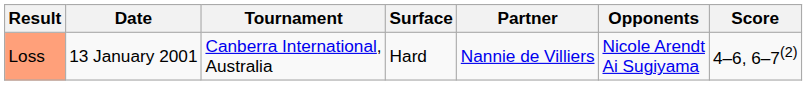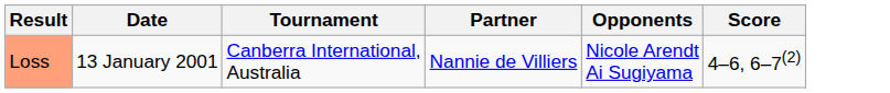 <table class="sortable wikitable" style="font-size:97%;">
 <tr>
 <th>Result</th>
 <th>Date</th>
 <th>Tournament</th>
-<th>Surface</th>
 <th>Partner</th>
 <th>Opponents</th>
 <th>Score</th>
 </tr>
 <tr>
 <td bgcolor="FFA07A">Loss</td>
 <td>13 January 2001</td>
 <td><a href='#'>Canberra International</a>, <br>Australia</td>
-<td>Hard</td>
 <td> <a href='#'>Nannie de Villiers</a></td>
 <td> <a href='#'>Nicole Arendt</a> <br>  <a href='#'>Ai Sugiyama</a></td>
 <td>4–6, 6–7<sup>(2)</sup></td>
 </tr>
 </table>
